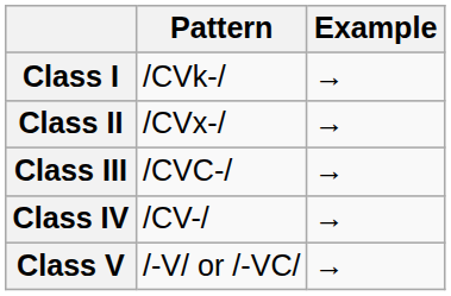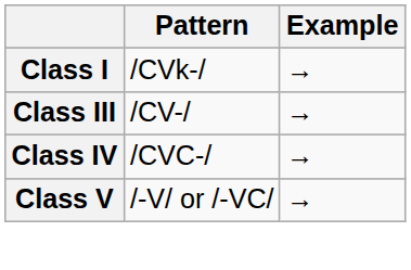 <table class="wikitable">
 <tr>
 <th></th>
 <th>Pattern</th>
 <th>Example</th>
 </tr>
 <tr>
 <th>Class I</th>
 <td>/CVk-/</td>
 <td>  →  </td>
 </tr>
 <tr>
-<th>Class II</th>
-<td>/CVx-/</td>
-<td>  →  </td>
-</tr>
-<tr>
 <th>Class III</th>
-<td>/CVC-/</td>
+<td>/CV-/</td>
 <td>  →  </td>
 </tr>
 <tr>
 <th>Class IV</th>
-<td>/CV-/</td>
+<td>/CVC-/</td>
 <td>  →  </td>
 </tr>
 <tr>
 <th>Class V</th>
 <td>/-V/ or /-VC/<br></td>
 <td>  →  </td>
 </tr>
 </table>
